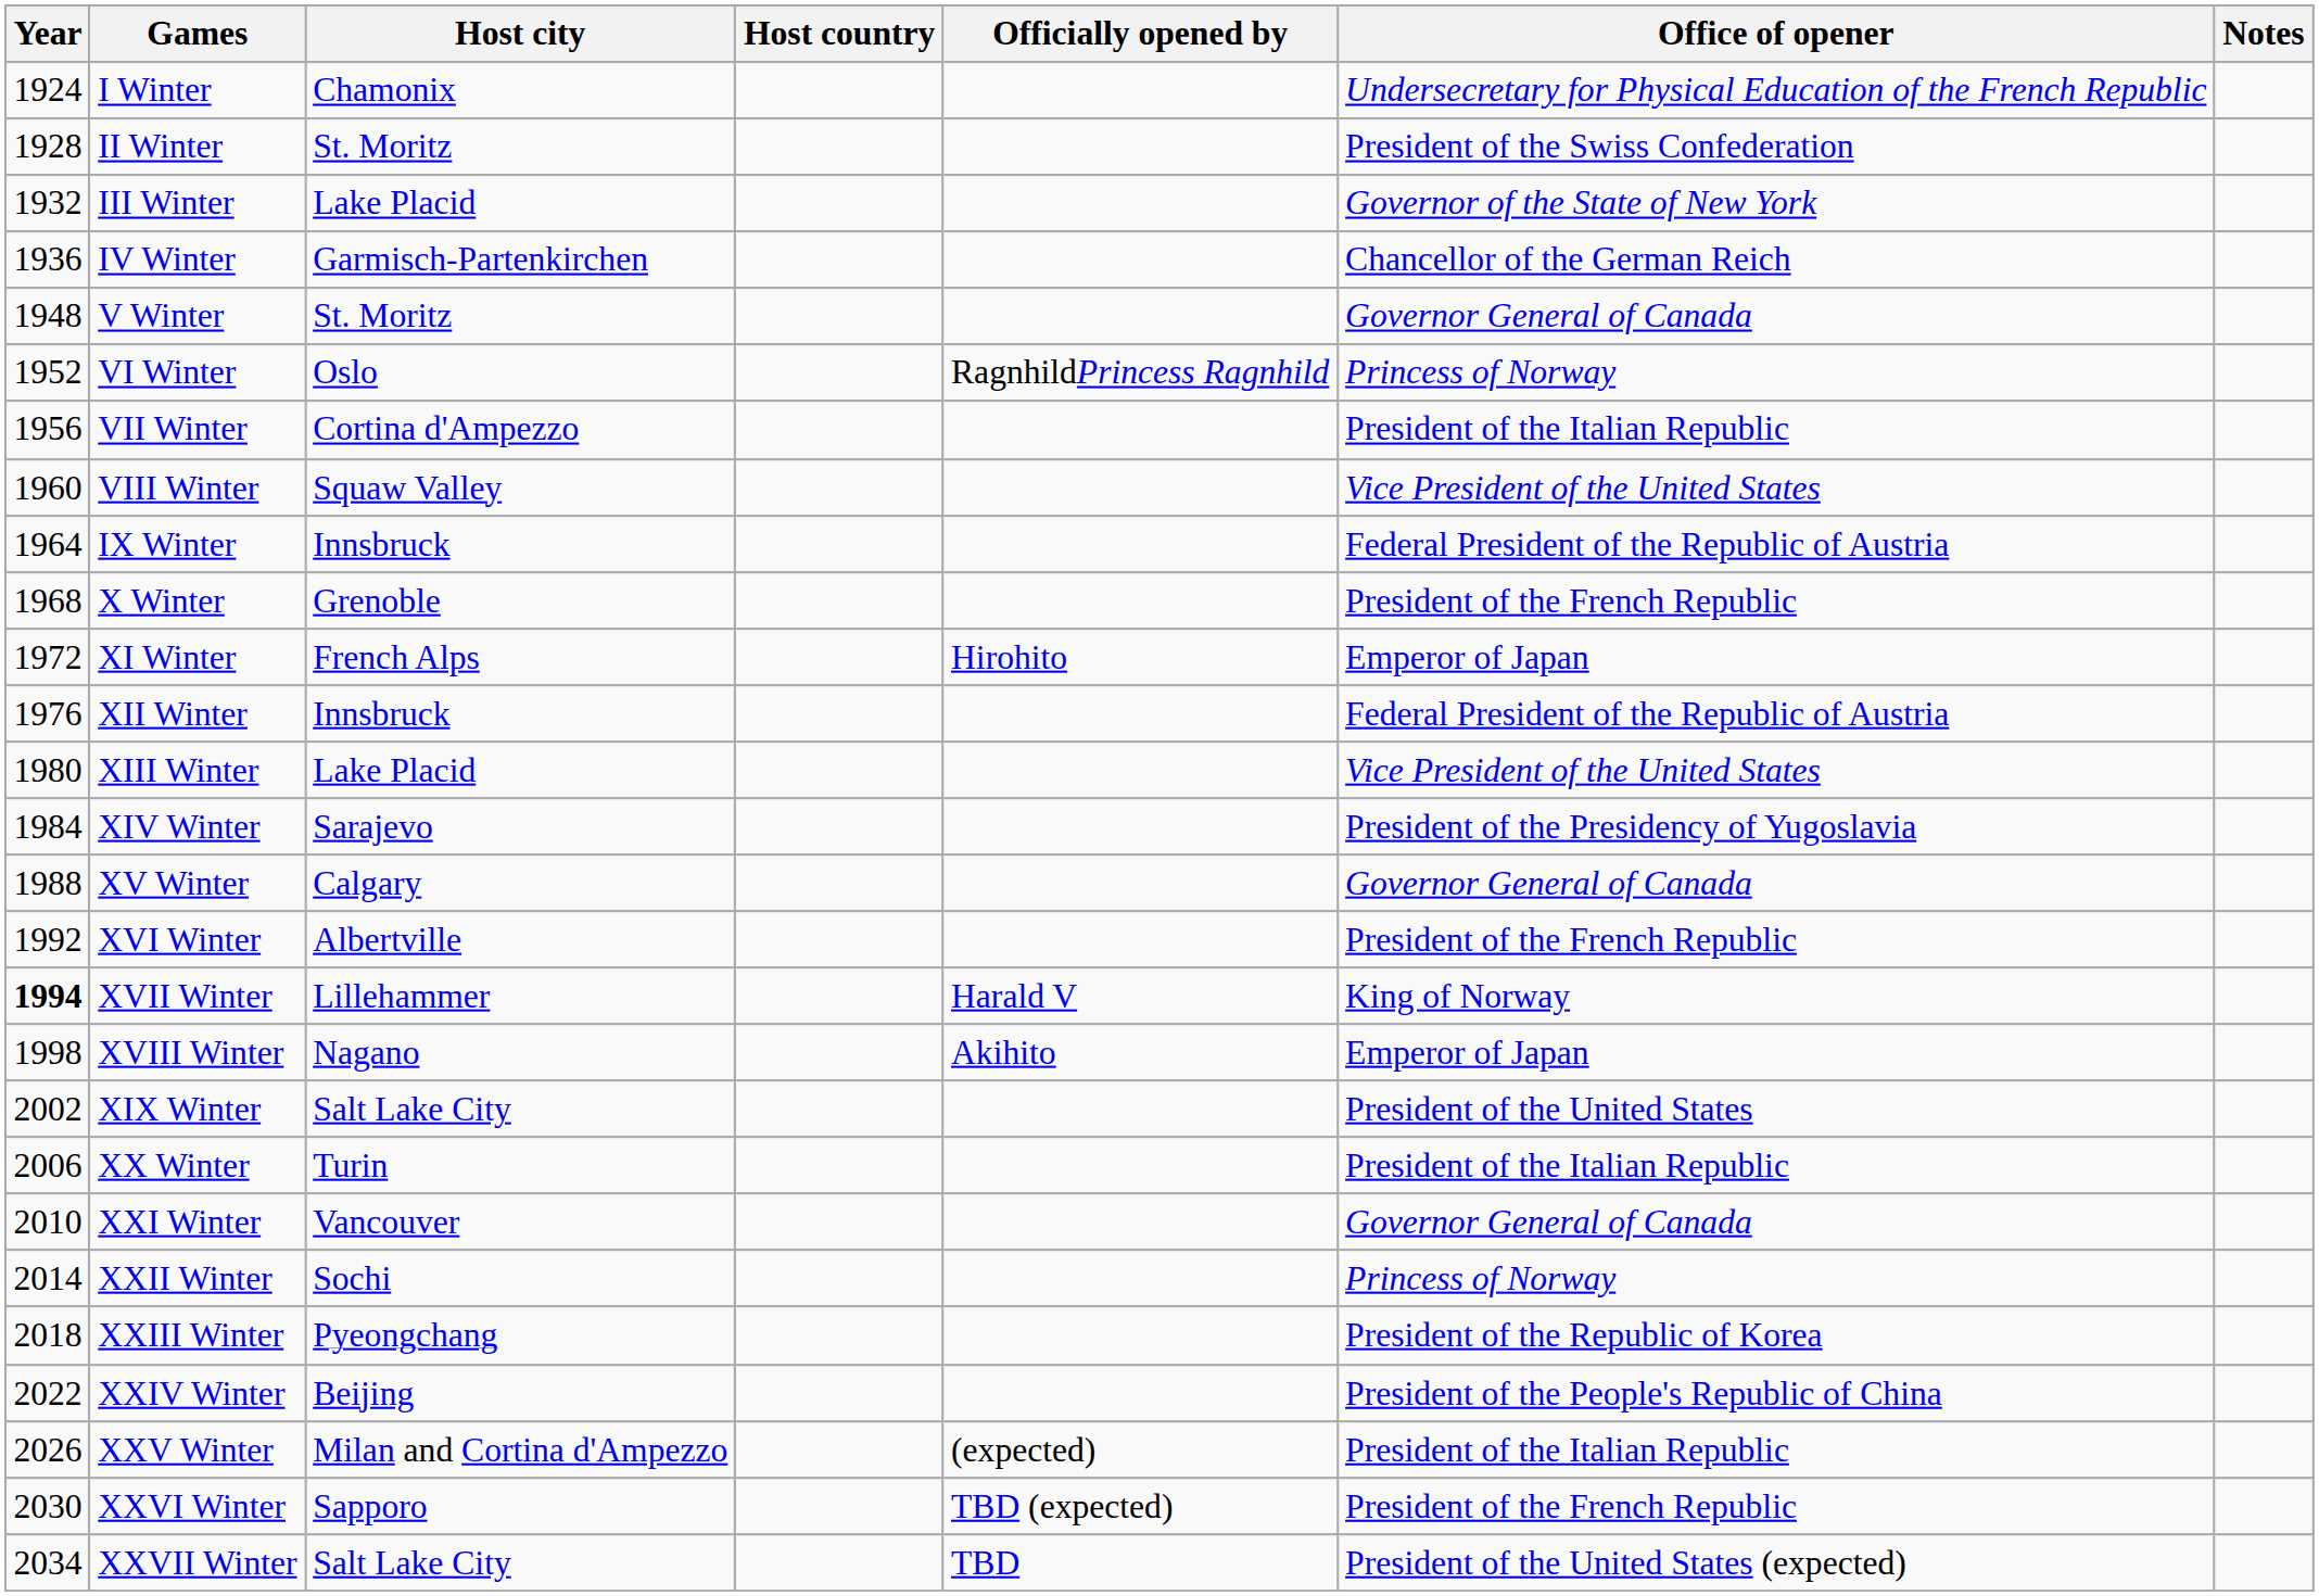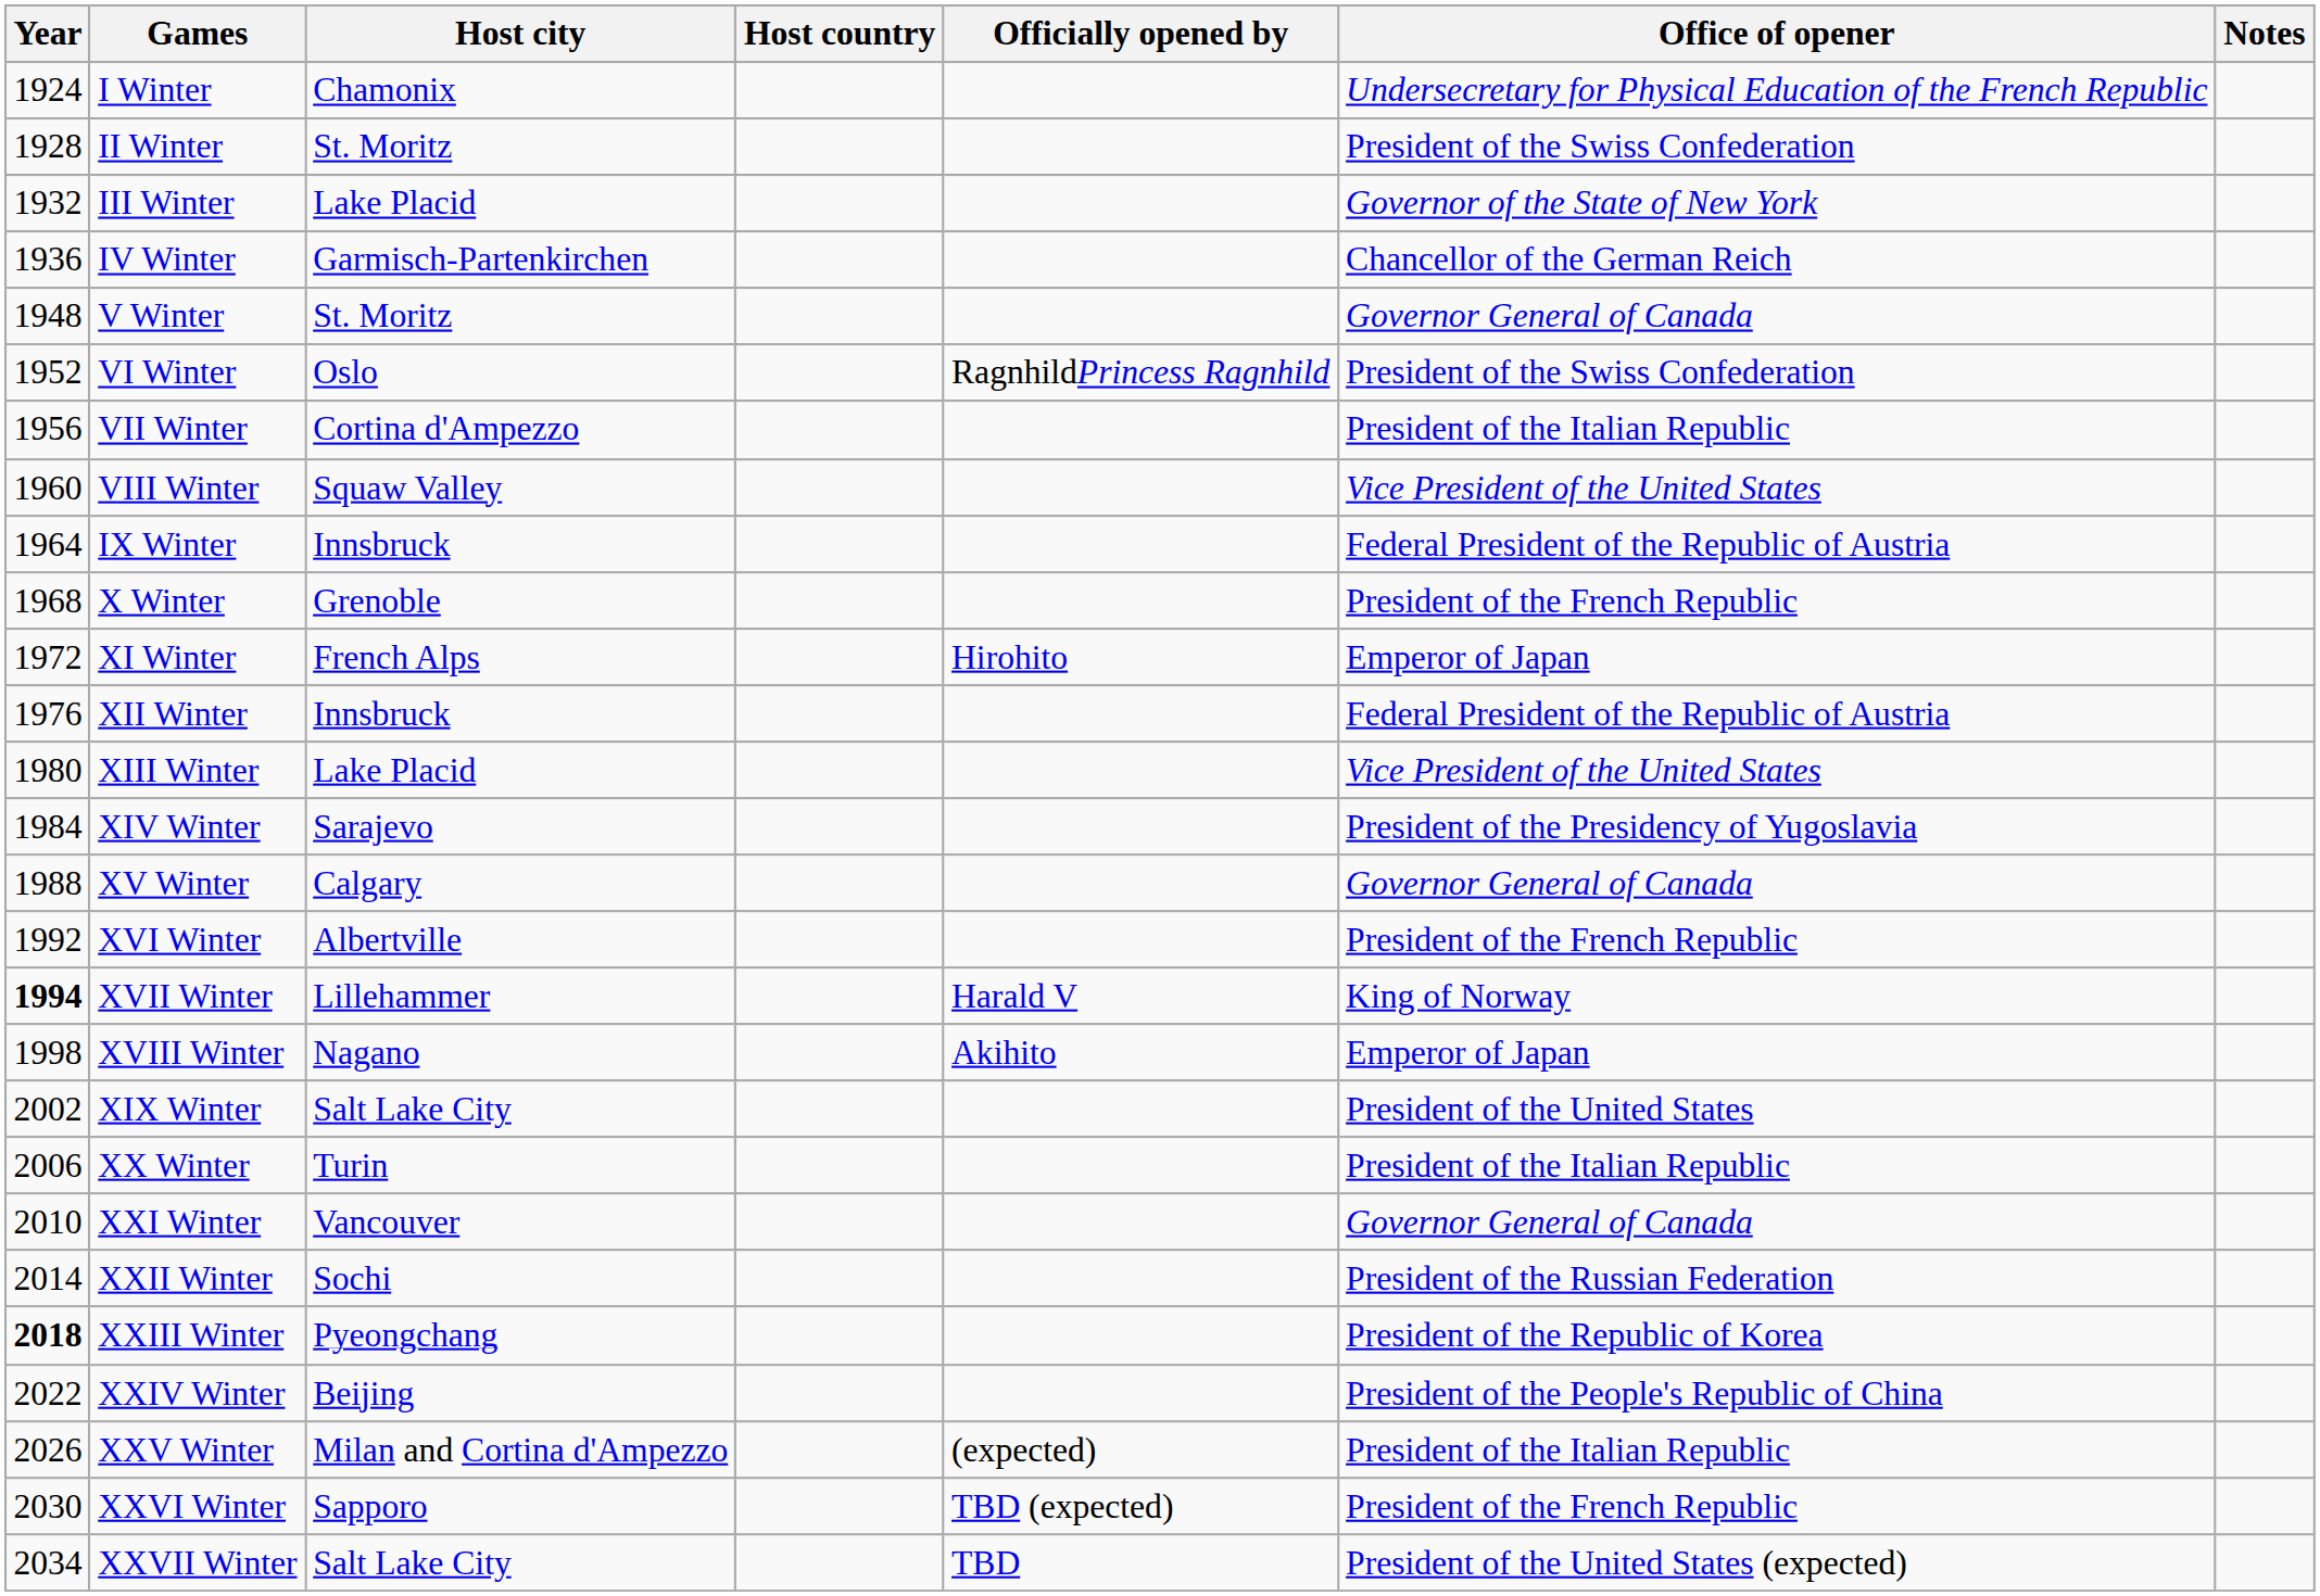 <table class="wikitable sortable" style="font-size:95%">
 <tr>
 <th>Year</th>
 <th>Games</th>
 <th>Host city</th>
 <th>Host country</th>
 <th>Officially opened by</th>
 <th class="unsortable">Office of opener</th>
 <th>Notes</th>
 </tr>
 <tr>
 <td>1924</td>
 <td><a href='#'>I Winter</a></td>
 <td><a href='#'>Chamonix</a></td>
 <td></td>
 <td><em></em></td>
 <td><em><a href='#'>Undersecretary for Physical Education of the French Republic</a></em></td>
 <td></td>
 </tr>
 <tr>
 <td>1928</td>
 <td><a href='#'>II Winter</a></td>
 <td><a href='#'>St. Moritz</a></td>
 <td></td>
 <td></td>
 <td><a href='#'>President of the Swiss Confederation</a></td>
 <td></td>
 </tr>
 <tr>
 <td>1932</td>
 <td><a href='#'>III Winter</a></td>
 <td><a href='#'>Lake Placid</a></td>
 <td></td>
 <td><em></em></td>
 <td><em><a href='#'>Governor of the State of New York</a></em></td>
 <td></td>
 </tr>
 <tr>
 <td>1936</td>
 <td><a href='#'>IV Winter</a></td>
 <td><a href='#'>Garmisch-Partenkirchen</a></td>
 <td></td>
 <td></td>
 <td><a href='#'>Chancellor of the German Reich</a></td>
 <td></td>
 </tr>
 <tr>
 <td>1948</td>
 <td><a href='#'>V Winter</a></td>
 <td><a href='#'>St. Moritz</a></td>
 <td></td>
 <td></td>
 <td><em><a href='#'>Governor General of Canada</a></em></td>
 <td></td>
 </tr>
 <tr>
 <td>1952</td>
 <td><a href='#'>VI Winter</a></td>
 <td><a href='#'>Oslo</a></td>
 <td></td>
 <td><span>Ragnhild</span><em><a href='#'>Princess Ragnhild</a></em></td>
-<td><em><a href='#'>Princess of Norway</a></em></td>
+<td><a href='#'>President of the Swiss Confederation</a></td>
 <td></td>
 </tr>
 <tr>
 <td>1956</td>
 <td><a href='#'>VII Winter</a></td>
 <td><a href='#'>Cortina d'Ampezzo</a></td>
 <td></td>
 <td></td>
 <td><a href='#'>President of the Italian Republic</a></td>
 <td></td>
 </tr>
 <tr>
 <td>1960</td>
 <td><a href='#'>VIII Winter</a></td>
 <td><a href='#'>Squaw Valley</a></td>
 <td></td>
 <td><em></em></td>
 <td><em><a href='#'>Vice President of the United States</a></em></td>
 <td></td>
 </tr>
 <tr>
 <td>1964</td>
 <td><a href='#'>IX Winter</a></td>
 <td><a href='#'>Innsbruck</a></td>
 <td></td>
 <td></td>
 <td><a href='#'>Federal President of the Republic of Austria</a></td>
 <td></td>
 </tr>
 <tr>
 <td>1968</td>
 <td><a href='#'>X Winter</a></td>
 <td><a href='#'>Grenoble</a></td>
 <td></td>
 <td></td>
 <td><a href='#'>President of the French Republic</a></td>
 <td></td>
 </tr>
 <tr>
 <td>1972</td>
 <td><a href='#'>XI Winter</a></td>
 <td><a href='#'>French Alps</a></td>
 <td></td>
 <td><a href='#'>Hirohito</a></td>
 <td><a href='#'>Emperor of Japan</a></td>
 <td></td>
 </tr>
 <tr>
 <td>1976</td>
 <td><a href='#'>XII Winter</a></td>
 <td><a href='#'>Innsbruck</a></td>
 <td></td>
 <td></td>
 <td><a href='#'>Federal President of the Republic of Austria</a></td>
 <td></td>
 </tr>
 <tr>
 <td>1980</td>
 <td><a href='#'>XIII Winter</a></td>
 <td><a href='#'>Lake Placid</a></td>
 <td></td>
 <td><em></em></td>
 <td><em><a href='#'>Vice President of the United States</a></em></td>
 <td></td>
 </tr>
 <tr>
 <td>1984</td>
 <td><a href='#'>XIV Winter</a></td>
 <td><a href='#'>Sarajevo</a></td>
 <td></td>
 <td></td>
 <td><a href='#'>President of the Presidency of Yugoslavia</a></td>
 <td></td>
 </tr>
 <tr>
 <td>1988</td>
 <td><a href='#'>XV Winter</a></td>
 <td><a href='#'>Calgary</a></td>
 <td></td>
 <td><em></em></td>
 <td><em><a href='#'>Governor General of Canada</a></em></td>
 <td></td>
 </tr>
 <tr>
 <td>1992</td>
 <td><a href='#'>XVI Winter</a></td>
 <td><a href='#'>Albertville</a></td>
 <td></td>
 <td></td>
 <td><a href='#'>President of the French Republic</a></td>
 <td></td>
 </tr>
 <tr>
 <td><strong>1994</strong></td>
 <td><a href='#'>XVII Winter</a></td>
 <td><a href='#'>Lillehammer</a></td>
 <td></td>
 <td><a href='#'>Harald V</a></td>
 <td><a href='#'>King of Norway</a></td>
 <td></td>
 </tr>
 <tr>
 <td>1998</td>
 <td><a href='#'>XVIII Winter</a></td>
 <td><a href='#'>Nagano</a></td>
 <td></td>
 <td><a href='#'>Akihito</a></td>
 <td><a href='#'>Emperor of Japan</a></td>
 <td></td>
 </tr>
 <tr>
 <td>2002</td>
 <td><a href='#'>XIX Winter</a></td>
 <td><a href='#'>Salt Lake City</a></td>
 <td></td>
 <td></td>
 <td><a href='#'>President of the United States</a></td>
 <td></td>
 </tr>
 <tr>
 <td>2006</td>
 <td><a href='#'>XX Winter</a></td>
 <td><a href='#'>Turin</a></td>
 <td></td>
 <td></td>
 <td><a href='#'>President of the Italian Republic</a></td>
 <td></td>
 </tr>
 <tr>
 <td>2010</td>
 <td><a href='#'>XXI Winter</a></td>
 <td><a href='#'>Vancouver</a></td>
 <td></td>
 <td><em></em></td>
 <td><em><a href='#'>Governor General of Canada</a></em></td>
 <td></td>
 </tr>
 <tr>
 <td>2014</td>
 <td><a href='#'>XXII Winter</a></td>
 <td><a href='#'>Sochi</a></td>
 <td></td>
 <td></td>
-<td><em><a href='#'>Princess of Norway</a></em></td>
+<td><a href='#'>President of the Russian Federation</a></td>
 <td></td>
 </tr>
 <tr>
-<td>2018</td>
+<td><strong>2018</strong></td>
 <td><a href='#'>XXIII Winter</a></td>
 <td><a href='#'>Pyeongchang</a></td>
 <td></td>
 <td></td>
 <td><a href='#'>President of the Republic of Korea</a></td>
 <td></td>
 </tr>
 <tr>
 <td>2022</td>
 <td><a href='#'>XXIV Winter</a></td>
 <td><a href='#'>Beijing</a></td>
 <td></td>
 <td></td>
 <td><a href='#'>President of the People's Republic of China</a></td>
 <td></td>
 </tr>
 <tr>
 <td>2026</td>
 <td><a href='#'>XXV Winter</a></td>
 <td><a href='#'>Milan</a> and <a href='#'>Cortina d'Ampezzo</a></td>
 <td></td>
 <td> (expected)</td>
 <td><a href='#'>President of the Italian Republic</a></td>
 <td></td>
 </tr>
 <tr>
 <td>2030</td>
 <td><a href='#'>XXVI Winter</a></td>
 <td><a href='#'>Sapporo</a></td>
 <td></td>
 <td><a href='#'>TBD</a> (expected)</td>
 <td><a href='#'>President of the French Republic</a></td>
 <td></td>
 </tr>
 <tr>
 <td>2034</td>
 <td><a href='#'>XXVII Winter</a></td>
 <td><a href='#'>Salt Lake City</a></td>
 <td></td>
 <td><a href='#'>TBD</a></td>
 <td><a href='#'>President of the United States</a> (expected)</td>
 <td></td>
 </tr>
 </table>
